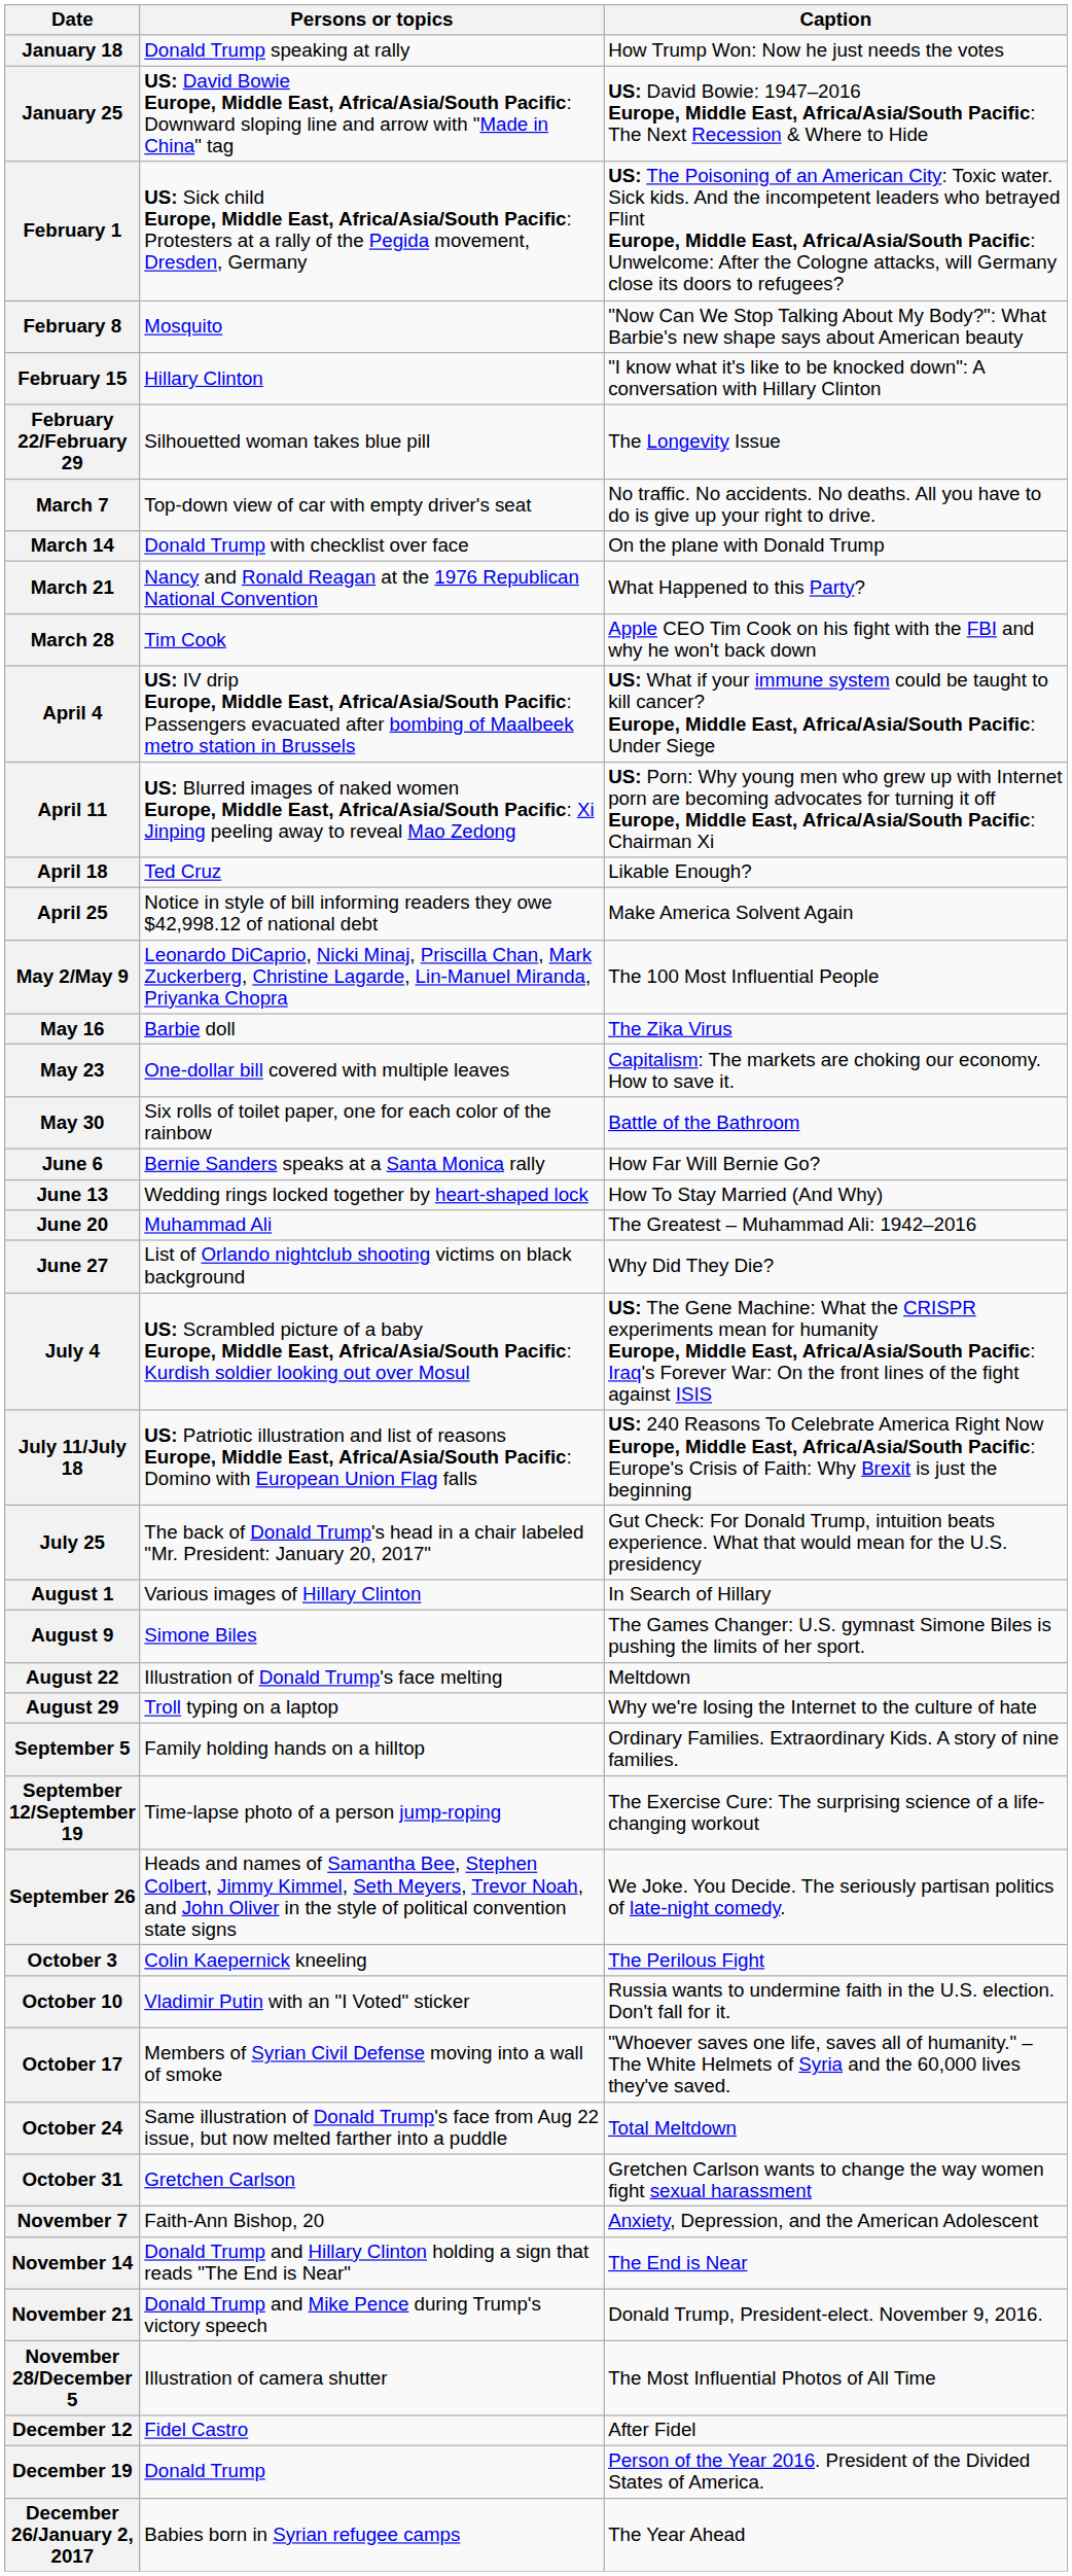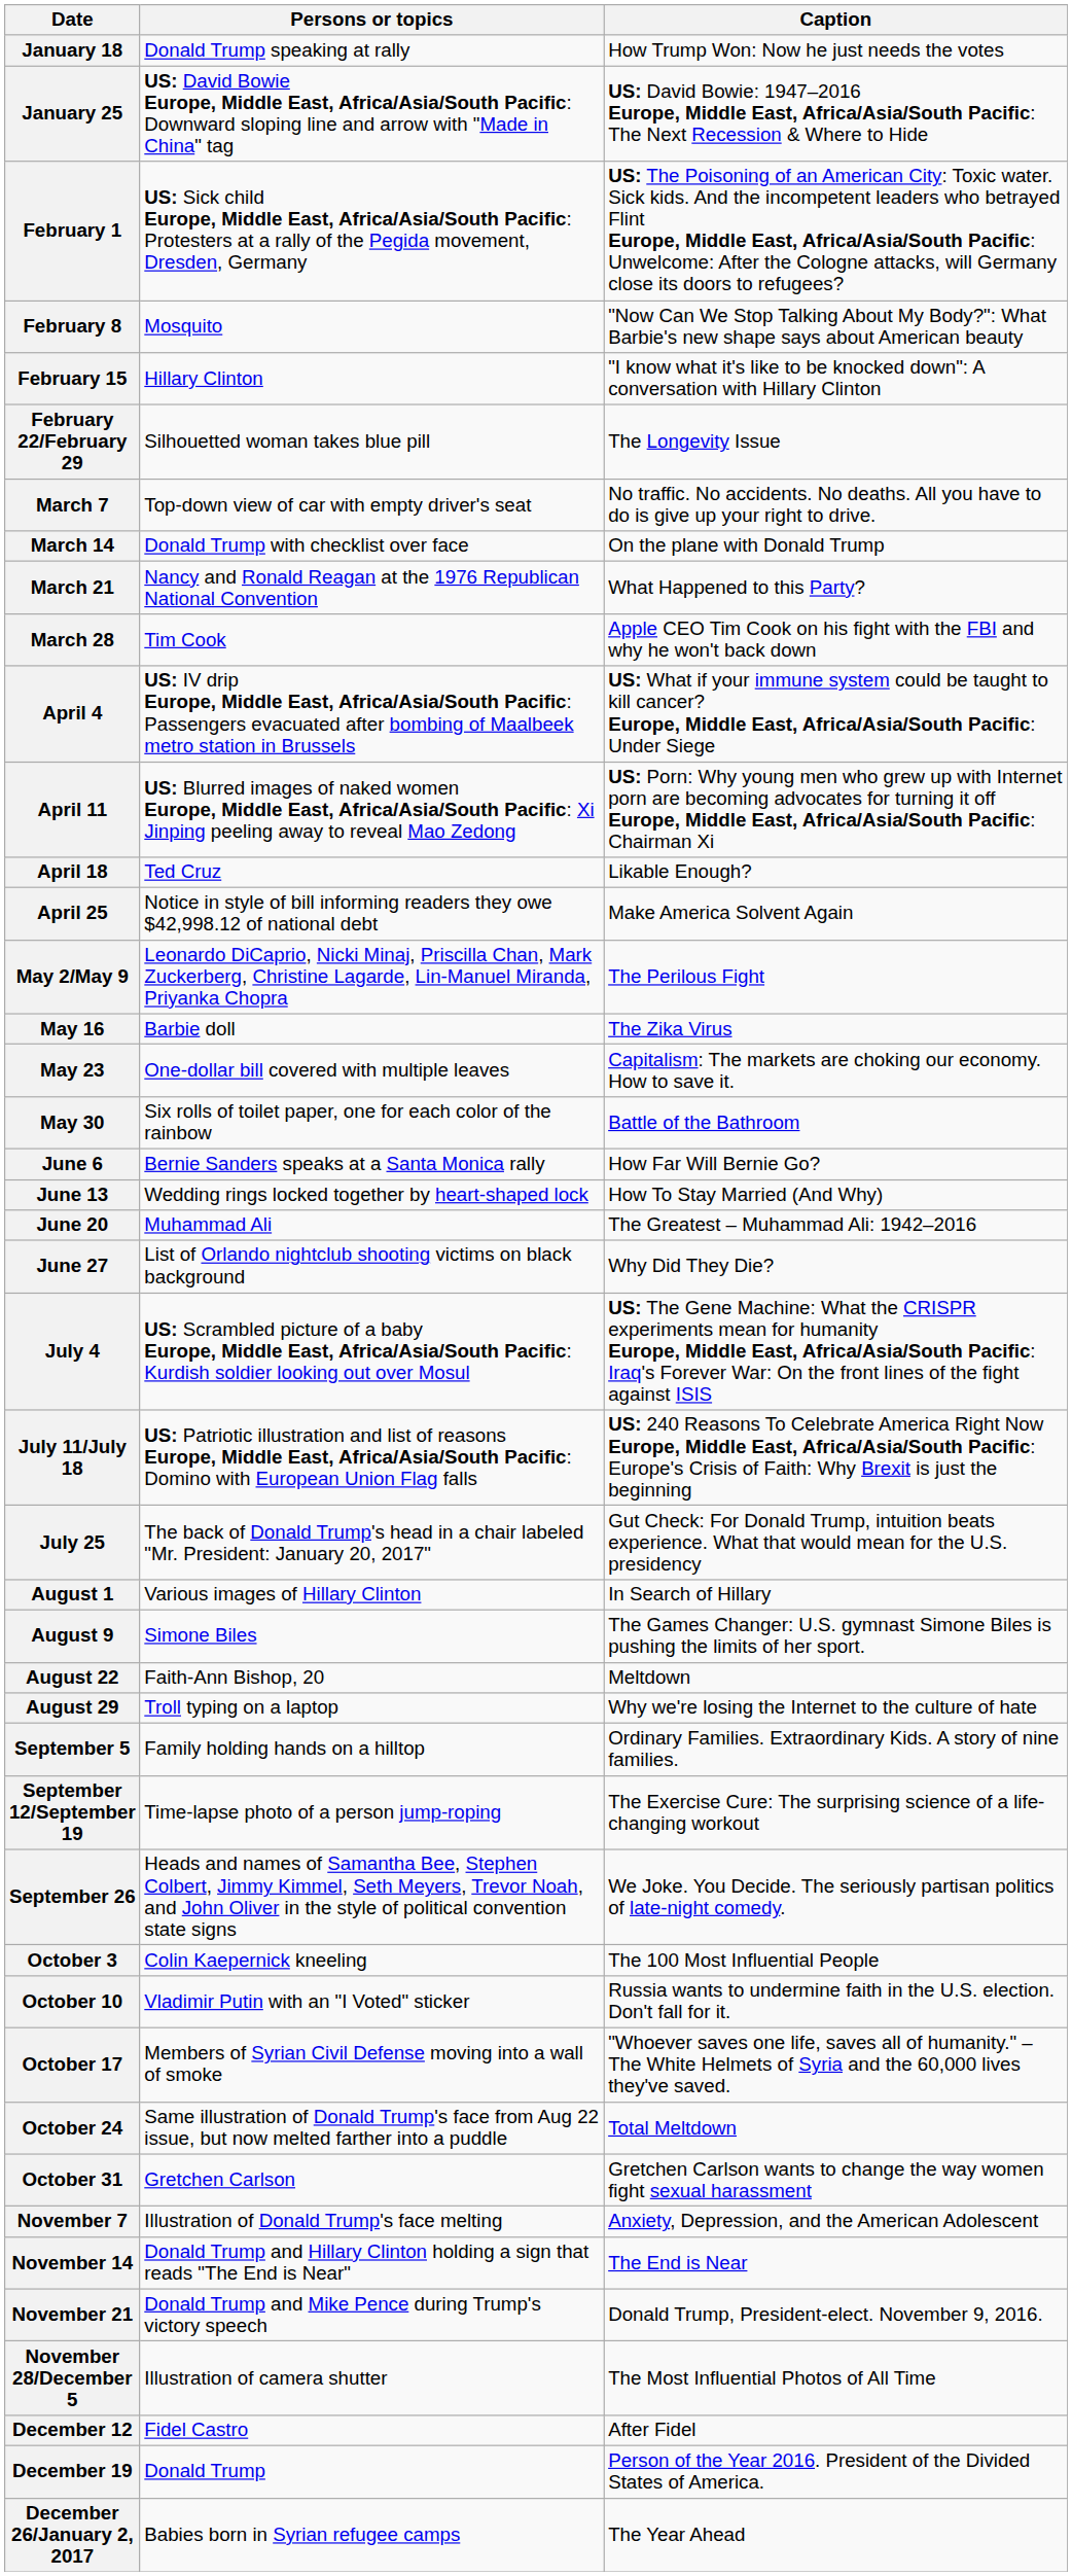 <table class="wikitable sortable" style="width:100%;">
 <tr>
 <th width=10%>Date</th>
 <th width=45%>Persons or topics</th>
 <th width=45%>Caption</th>
 </tr>
 <tr>
 <th>January 18</th>
 <td><a href='#'>Donald Trump</a> speaking at rally</td>
 <td>How Trump Won: Now he just needs the votes</td>
 </tr>
 <tr>
 <th>January 25</th>
 <td><strong>US:</strong> <a href='#'>David Bowie</a><br><strong>Europe, Middle East, Africa/Asia/South Pacific</strong>: Downward sloping line and arrow with "<a href='#'>Made in China</a>" tag<br></td>
 <td><strong>US:</strong> David Bowie: 1947–2016<br><strong>Europe, Middle East, Africa/Asia/South Pacific</strong>: The Next <a href='#'>Recession</a> & Where to Hide<br></td>
 </tr>
 <tr>
 <th>February 1</th>
 <td><strong>US:</strong> Sick child<br><strong>Europe, Middle East, Africa/Asia/South Pacific</strong>: Protesters at a rally of the <a href='#'>Pegida</a> movement, <a href='#'>Dresden</a>, Germany<br></td>
 <td><strong>US:</strong> <a href='#'>The Poisoning of an American City</a>: Toxic water. Sick kids. And the incompetent leaders who betrayed Flint<br><strong>Europe, Middle East, Africa/Asia/South Pacific</strong>: Unwelcome: After the Cologne attacks, will Germany close its doors to refugees?<br></td>
 </tr>
 <tr>
 <th>February 8</th>
 <td><a href='#'>Mosquito</a></td>
 <td>"Now Can We Stop Talking About My Body?": What Barbie's new shape says about American beauty</td>
 </tr>
 <tr>
 <th>February 15</th>
 <td><a href='#'>Hillary Clinton</a></td>
 <td>"I know what it's like to be knocked down": A conversation with Hillary Clinton</td>
 </tr>
 <tr>
 <th>February 22/February 29</th>
 <td>Silhouetted woman takes blue pill</td>
 <td>The <a href='#'>Longevity</a> Issue</td>
 </tr>
 <tr>
 <th>March 7</th>
 <td>Top-down view of car with empty driver's seat</td>
 <td>No traffic. No accidents. No deaths. All you have to do is give up your right to drive.</td>
 </tr>
 <tr>
 <th>March 14</th>
 <td><a href='#'>Donald Trump</a> with checklist over face</td>
 <td>On the plane with Donald Trump</td>
 </tr>
 <tr>
 <th>March 21</th>
 <td><a href='#'>Nancy</a> and <a href='#'>Ronald Reagan</a> at the <a href='#'>1976 Republican National Convention</a></td>
 <td>What Happened to this <a href='#'>Party</a>?</td>
 </tr>
 <tr>
 <th>March 28</th>
 <td><a href='#'>Tim Cook</a></td>
 <td><a href='#'>Apple</a> CEO Tim Cook on his fight with the <a href='#'>FBI</a> and why he won't back down</td>
 </tr>
 <tr>
 <th>April 4</th>
 <td><strong>US:</strong> IV drip<br><strong>Europe, Middle East, Africa/Asia/South Pacific</strong>: Passengers evacuated after <a href='#'>bombing of Maalbeek metro station in Brussels</a><br></td>
 <td><strong>US:</strong> What if your <a href='#'>immune system</a> could be taught to kill cancer?<br><strong>Europe, Middle East, Africa/Asia/South Pacific</strong>: Under Siege<br></td>
 </tr>
 <tr>
 <th>April 11</th>
 <td><strong>US:</strong> Blurred images of naked women<br><strong>Europe, Middle East, Africa/Asia/South Pacific</strong>: <a href='#'>Xi Jinping</a> peeling away to reveal <a href='#'>Mao Zedong</a><br></td>
 <td><strong>US:</strong> Porn: Why young men who grew up with Internet porn are becoming advocates for turning it off<br><strong>Europe, Middle East, Africa/Asia/South Pacific</strong>: Chairman Xi<br></td>
 </tr>
 <tr>
 <th>April 18</th>
 <td><a href='#'>Ted Cruz</a></td>
 <td>Likable Enough?</td>
 </tr>
 <tr>
 <th>April 25</th>
 <td>Notice in style of bill informing readers they owe $42,998.12 of national debt</td>
 <td>Make America Solvent Again</td>
 </tr>
 <tr>
 <th>May 2/May 9</th>
 <td><a href='#'>Leonardo DiCaprio</a>, <a href='#'>Nicki Minaj</a>, <a href='#'>Priscilla Chan</a>, <a href='#'>Mark Zuckerberg</a>, <a href='#'>Christine Lagarde</a>, <a href='#'>Lin-Manuel Miranda</a>, <a href='#'>Priyanka Chopra</a></td>
-<td>The 100 Most Influential People</td>
+<td><a href='#'>The Perilous Fight</a></td>
 </tr>
 <tr>
 <th>May 16</th>
 <td><a href='#'>Barbie</a> doll</td>
 <td><a href='#'>The Zika Virus</a></td>
 </tr>
 <tr>
 <th>May 23</th>
 <td><a href='#'>One-dollar bill</a> covered with multiple leaves</td>
 <td><a href='#'>Capitalism</a>: The markets are choking our economy. How to save it.</td>
 </tr>
 <tr>
 <th>May 30</th>
 <td>Six rolls of toilet paper, one for each color of the rainbow</td>
 <td><a href='#'>Battle of the Bathroom</a></td>
 </tr>
 <tr>
 <th>June 6</th>
 <td><a href='#'>Bernie Sanders</a> speaks at a <a href='#'>Santa Monica</a> rally</td>
 <td>How Far Will Bernie Go?</td>
 </tr>
 <tr>
 <th>June 13</th>
 <td>Wedding rings locked together by <a href='#'>heart-shaped lock</a></td>
 <td>How To Stay Married (And Why)</td>
 </tr>
 <tr>
 <th>June 20</th>
 <td><a href='#'>Muhammad Ali</a></td>
 <td>The Greatest – Muhammad Ali: 1942–2016</td>
 </tr>
 <tr>
 <th>June 27</th>
 <td>List of <a href='#'>Orlando nightclub shooting</a> victims on black background</td>
 <td>Why Did They Die?</td>
 </tr>
 <tr>
 <th>July 4</th>
 <td><strong>US:</strong> Scrambled picture of a baby<br><strong>Europe, Middle East, Africa/Asia/South Pacific</strong>: <a href='#'>Kurdish soldier looking out over Mosul</a><br></td>
 <td><strong>US:</strong> The Gene Machine: What the <a href='#'>CRISPR</a> experiments mean for humanity<br><strong>Europe, Middle East, Africa/Asia/South Pacific</strong>: <a href='#'>Iraq</a>'s Forever War: On the front lines of the fight against <a href='#'>ISIS</a><br></td>
 </tr>
 <tr>
 <th>July 11/July 18</th>
 <td><strong>US:</strong> Patriotic illustration and list of reasons<br><strong>Europe, Middle East, Africa/Asia/South Pacific</strong>: Domino with <a href='#'>European Union Flag</a> falls<br></td>
 <td><strong>US:</strong> 240 Reasons To Celebrate America Right Now<br><strong>Europe, Middle East, Africa/Asia/South Pacific</strong>: Europe's Crisis of Faith: Why <a href='#'>Brexit</a> is just the beginning<br></td>
 </tr>
 <tr>
 <th>July 25</th>
 <td>The back of <a href='#'>Donald Trump</a>'s head in a chair labeled "Mr. President: January 20, 2017"</td>
 <td>Gut Check: For Donald Trump, intuition beats experience. What that would mean for the U.S. presidency</td>
 </tr>
 <tr>
 <th>August 1</th>
 <td>Various images of <a href='#'>Hillary Clinton</a></td>
 <td>In Search of Hillary</td>
 </tr>
 <tr>
 <th>August 9</th>
 <td><a href='#'>Simone Biles</a></td>
 <td>The Games Changer: U.S. gymnast Simone Biles is pushing the limits of her sport.</td>
 </tr>
 <tr>
 <th>August 22</th>
-<td>Illustration of <a href='#'>Donald Trump</a>'s face melting</td>
+<td>Faith-Ann Bishop, 20</td>
 <td>Meltdown</td>
 </tr>
 <tr>
 <th>August 29</th>
 <td><a href='#'>Troll</a> typing on a laptop</td>
 <td>Why we're losing the Internet to the culture of hate</td>
 </tr>
 <tr>
 <th>September 5</th>
 <td>Family holding hands on a hilltop</td>
 <td>Ordinary Families. Extraordinary Kids. A story of nine families.</td>
 </tr>
 <tr>
 <th>September 12/September 19</th>
 <td>Time-lapse photo of a person <a href='#'>jump-roping</a></td>
 <td>The Exercise Cure: The surprising science of a life-changing workout</td>
 </tr>
 <tr>
 <th>September 26</th>
 <td>Heads and names of <a href='#'>Samantha Bee</a>, <a href='#'>Stephen Colbert</a>, <a href='#'>Jimmy Kimmel</a>, <a href='#'>Seth Meyers</a>, <a href='#'>Trevor Noah</a>, and <a href='#'>John Oliver</a> in the style of political convention state signs</td>
 <td>We Joke. You Decide. The seriously partisan politics of <a href='#'>late-night comedy</a>.</td>
 </tr>
 <tr>
 <th>October 3</th>
 <td><a href='#'>Colin Kaepernick</a> kneeling</td>
-<td><a href='#'>The Perilous Fight</a></td>
+<td>The 100 Most Influential People</td>
 </tr>
 <tr>
 <th>October 10</th>
 <td><a href='#'>Vladimir Putin</a> with an "I Voted" sticker</td>
 <td>Russia wants to undermine faith in the U.S. election. Don't fall for it.</td>
 </tr>
 <tr>
 <th>October 17</th>
 <td>Members of <a href='#'>Syrian Civil Defense</a> moving into a wall of smoke</td>
 <td>"Whoever saves one life, saves all of humanity." – The White Helmets of <a href='#'>Syria</a> and the 60,000 lives they've saved.</td>
 </tr>
 <tr>
 <th>October 24</th>
 <td>Same illustration of <a href='#'>Donald Trump</a>'s face from Aug 22 issue, but now melted farther into a puddle</td>
 <td><a href='#'>Total Meltdown</a></td>
 </tr>
 <tr>
 <th>October 31</th>
 <td><a href='#'>Gretchen Carlson</a></td>
 <td>Gretchen Carlson wants to change the way women fight <a href='#'>sexual harassment</a></td>
 </tr>
 <tr>
 <th>November 7</th>
-<td>Faith-Ann Bishop, 20</td>
+<td>Illustration of <a href='#'>Donald Trump</a>'s face melting</td>
 <td><a href='#'>Anxiety</a>, Depression, and the American Adolescent</td>
 </tr>
 <tr>
 <th>November 14</th>
 <td><a href='#'>Donald Trump</a> and <a href='#'>Hillary Clinton</a> holding a sign that reads "The End is Near"</td>
 <td><a href='#'>The End is Near</a></td>
 </tr>
 <tr>
 <th>November 21</th>
 <td><a href='#'>Donald Trump</a> and <a href='#'>Mike Pence</a> during Trump's victory speech</td>
 <td>Donald Trump, President-elect. November 9, 2016.</td>
 </tr>
 <tr>
 <th>November 28/December 5</th>
 <td>Illustration of camera shutter</td>
 <td>The Most Influential Photos of All Time</td>
 </tr>
 <tr>
 <th>December 12</th>
 <td><a href='#'>Fidel Castro</a></td>
 <td>After Fidel</td>
 </tr>
 <tr>
 <th>December 19</th>
 <td><a href='#'>Donald Trump</a></td>
 <td><a href='#'>Person of the Year 2016</a>. President of the Divided States of America.</td>
 </tr>
 <tr>
 <th>December 26/January 2, 2017</th>
 <td>Babies born in <a href='#'>Syrian refugee camps</a></td>
 <td>The Year Ahead</td>
 </tr>
 </table>
